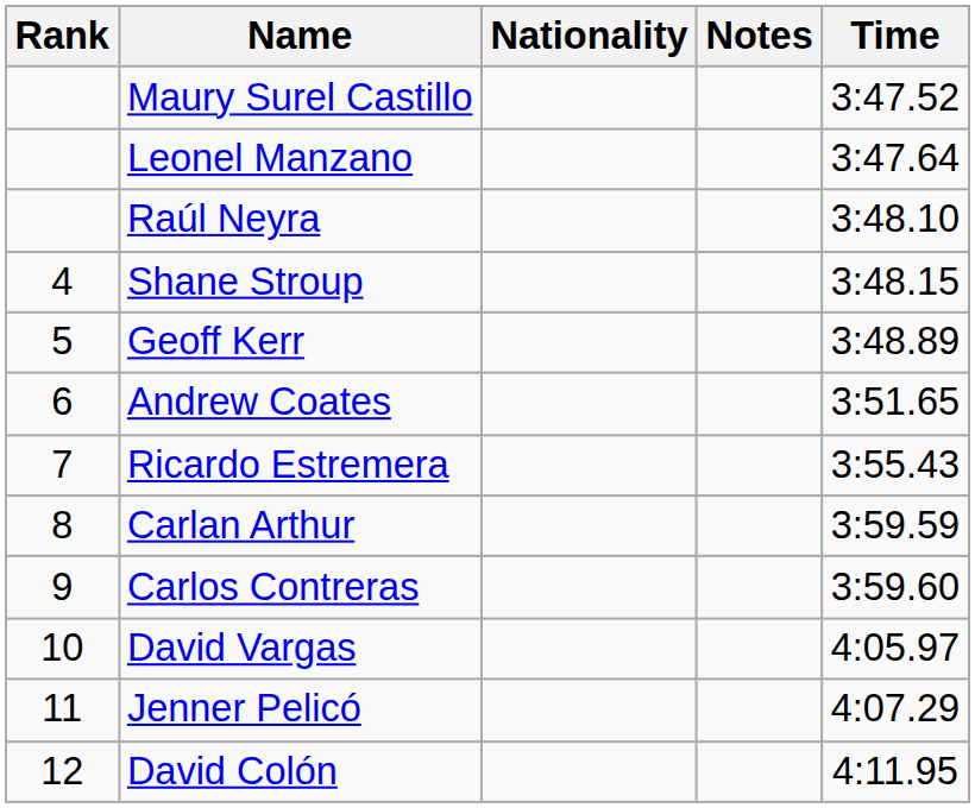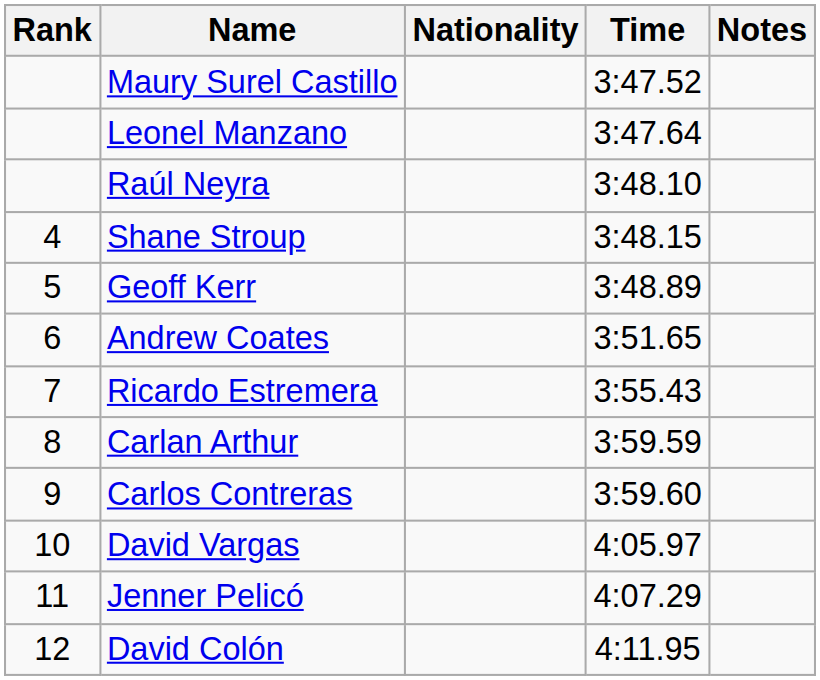 <table class="wikitable sortable" style="text-align:center">
 <tr>
 <th>Rank</th>
 <th>Name</th>
 <th>Nationality</th>
+<th>Time</th>
 <th>Notes</th>
-<th>Time</th>
 </tr>
 <tr>
 <td align=center></td>
 <td align=left><a href='#'>Maury Surel Castillo</a></td>
 <td align=left></td>
+<td>3:47.52</td>
 <td></td>
-<td>3:47.52</td>
 </tr>
 <tr>
 <td align=center></td>
 <td align=left><a href='#'>Leonel Manzano</a></td>
 <td align=left></td>
+<td>3:47.64</td>
 <td></td>
-<td>3:47.64</td>
 </tr>
 <tr>
 <td align=center></td>
 <td align=left><a href='#'>Raúl Neyra</a></td>
 <td align=left></td>
+<td>3:48.10</td>
 <td></td>
-<td>3:48.10</td>
 </tr>
 <tr>
 <td align=center>4</td>
 <td align=left><a href='#'>Shane Stroup</a></td>
 <td align=left></td>
+<td>3:48.15</td>
 <td></td>
-<td>3:48.15</td>
 </tr>
 <tr>
 <td align=center>5</td>
 <td align=left><a href='#'>Geoff Kerr</a></td>
 <td align=left></td>
+<td>3:48.89</td>
 <td></td>
-<td>3:48.89</td>
 </tr>
 <tr>
 <td align=center>6</td>
 <td align=left><a href='#'>Andrew Coates</a></td>
 <td align=left></td>
+<td>3:51.65</td>
 <td></td>
-<td>3:51.65</td>
 </tr>
 <tr>
 <td align=center>7</td>
 <td align=left><a href='#'>Ricardo Estremera</a></td>
 <td align=left></td>
+<td>3:55.43</td>
 <td></td>
-<td>3:55.43</td>
 </tr>
 <tr>
 <td align=center>8</td>
 <td align=left><a href='#'>Carlan Arthur</a></td>
 <td align=left></td>
+<td>3:59.59</td>
 <td></td>
-<td>3:59.59</td>
 </tr>
 <tr>
 <td align=center>9</td>
 <td align=left><a href='#'>Carlos Contreras</a></td>
 <td align=left></td>
+<td>3:59.60</td>
 <td></td>
-<td>3:59.60</td>
 </tr>
 <tr>
 <td align=center>10</td>
 <td align=left><a href='#'>David Vargas</a></td>
 <td align=left></td>
+<td>4:05.97</td>
 <td></td>
-<td>4:05.97</td>
 </tr>
 <tr>
 <td align=center>11</td>
 <td align=left><a href='#'>Jenner Pelicó</a></td>
 <td align=left></td>
+<td>4:07.29</td>
 <td></td>
-<td>4:07.29</td>
 </tr>
 <tr>
 <td align=center>12</td>
 <td align=left><a href='#'>David Colón</a></td>
 <td align=left></td>
+<td>4:11.95</td>
 <td></td>
-<td>4:11.95</td>
 </tr>
 </table>
